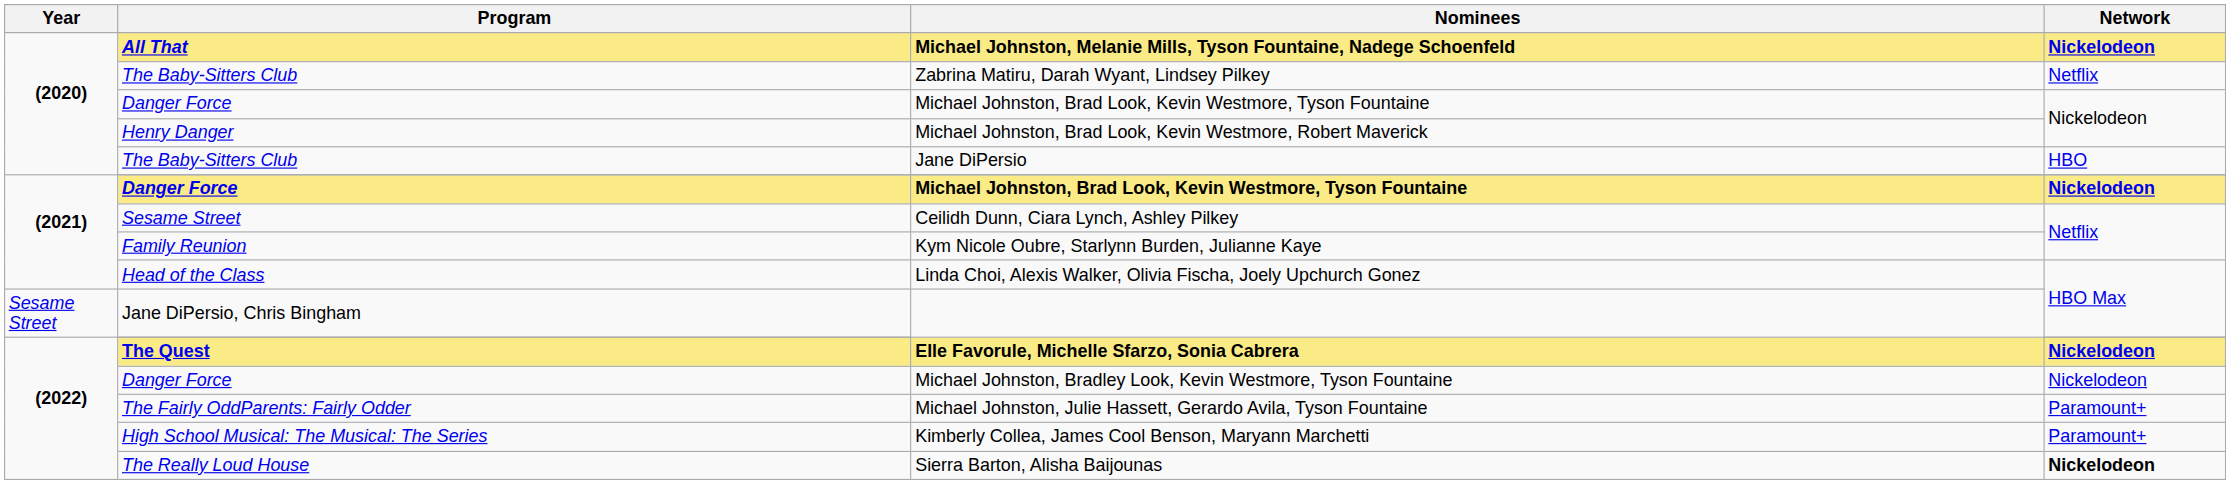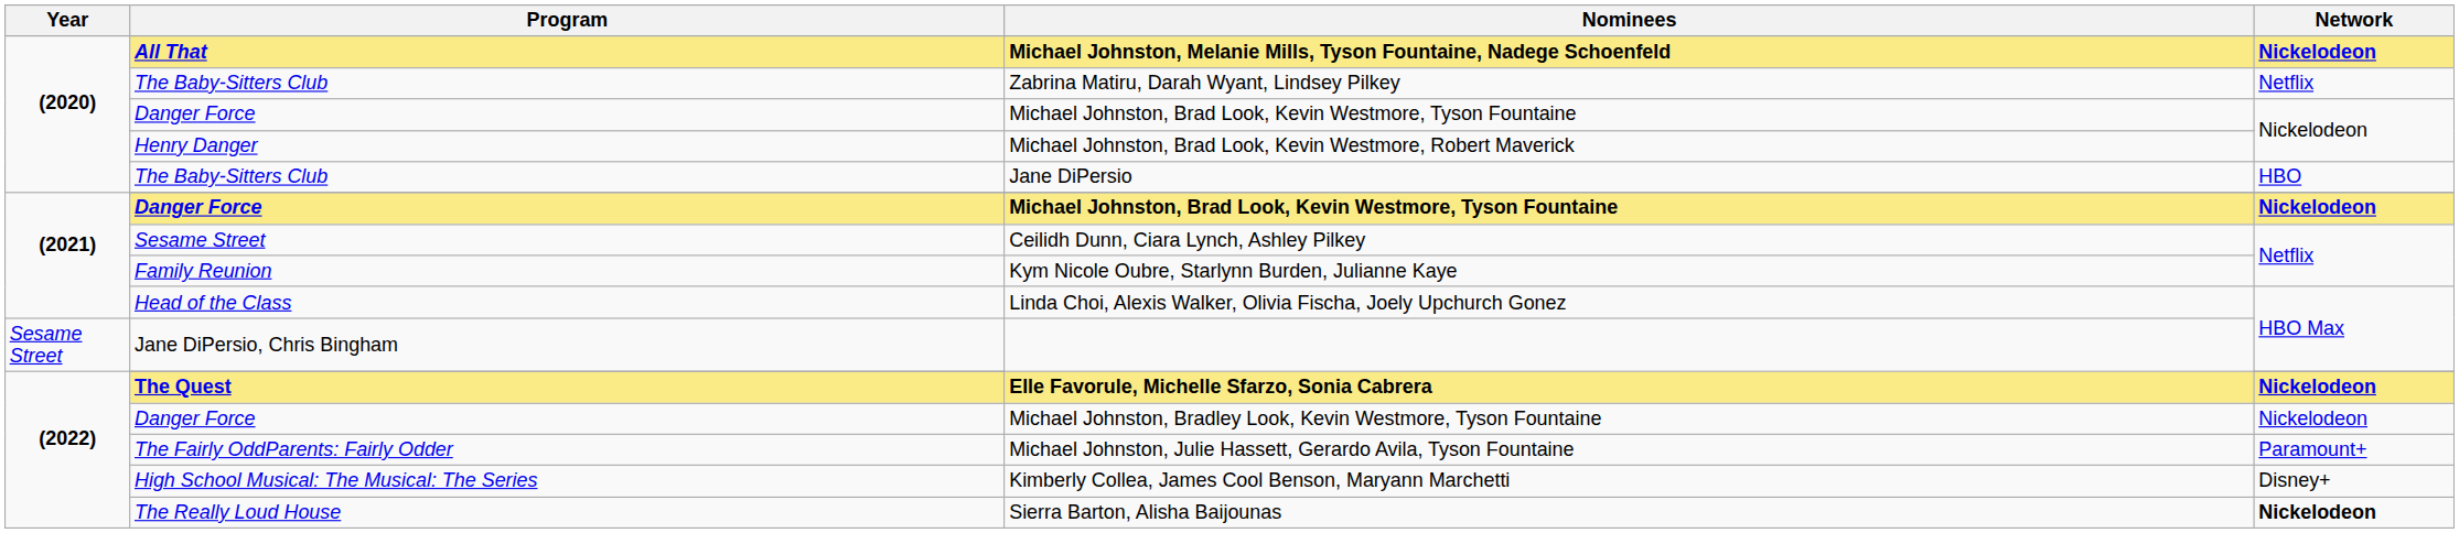 <table class="wikitable" style="width:100%">
 <tr bgcolor="#bebebe">
 <th width="5%">Year</th>
 <th width="35%">Program</th>
 <th width="50%">Nominees</th>
 <th width="8%">Network</th>
 </tr>
 <tr>
 <td rowspan=6 style="text-align:center"><strong>(2020)</strong><br> <br></td>
 </tr>
 <tr style="background:#FAEB86">
 <td><strong><em><a href='#'>All That</a></em></strong></td>
 <td><strong>Michael Johnston, Melanie Mills, Tyson Fountaine, Nadege Schoenfeld</strong></td>
 <td><strong><a href='#'>Nickelodeon</a></strong></td>
 </tr>
 <tr>
 <td><em><a href='#'>The Baby-Sitters Club</a></em></td>
 <td>Zabrina Matiru, Darah Wyant, Lindsey Pilkey</td>
 <td><a href='#'>Netflix</a></td>
 </tr>
 <tr>
 <td><em><a href='#'>Danger Force</a></em></td>
 <td>Michael Johnston, Brad Look, Kevin Westmore, Tyson Fountaine</td>
 <td rowspan="2">Nickelodeon</td>
 </tr>
 <tr>
 <td><em><a href='#'>Henry Danger</a></em></td>
 <td>Michael Johnston, Brad Look, Kevin Westmore, Robert Maverick</td>
 </tr>
 <tr>
 <td><em><a href='#'>The Baby-Sitters Club</a></em></td>
 <td>Jane DiPersio</td>
 <td><a href='#'>HBO</a></td>
 </tr>
 <tr>
 <td rowspan=6 style="text-align:center"><strong>(2021)</strong><br> <br> </td>
 </tr>
 <tr>
 </tr>
 <tr style="background:#FAEB86">
 <td><strong><em><a href='#'>Danger Force</a></em></strong></td>
 <td><strong>Michael Johnston, Brad Look, Kevin Westmore, Tyson Fountaine</strong></td>
 <td><strong><a href='#'>Nickelodeon</a></strong></td>
 </tr>
 <tr>
 <td><em><a href='#'>Sesame Street</a></em></td>
 <td>Ceilidh Dunn, Ciara Lynch, Ashley Pilkey</td>
 <td rowspan="2"><a href='#'>Netflix</a></td>
 </tr>
 <tr>
 <td><em><a href='#'>Family Reunion</a></em></td>
 <td>Kym Nicole Oubre, Starlynn Burden, Julianne Kaye</td>
 </tr>
 <tr>
 <td><em><a href='#'>Head of the Class</a></em></td>
 <td>Linda Choi, Alexis Walker, Olivia Fischa, Joely Upchurch Gonez</td>
 <td rowspan="2"><a href='#'>HBO Max</a></td>
 </tr>
 <tr>
 <td><em><a href='#'>Sesame Street</a></em></td>
 <td>Jane DiPersio, Chris Bingham</td>
 </tr>
 <tr>
 <td rowspan=6 style="text-align:center"><strong>(2022)</strong><br><br></td>
 </tr>
 <tr style="background:#FAEB86">
 <td><strong><a href='#'>The Quest</a></strong></td>
 <td><strong>Elle Favorule, Michelle Sfarzo, Sonia Cabrera</strong></td>
 <td><strong><a href='#'>Nickelodeon</a></strong></td>
 </tr>
 <tr>
 <td><em><a href='#'>Danger Force</a></em></td>
 <td>Michael Johnston, Bradley Look, Kevin Westmore, Tyson Fountaine</td>
 <td><a href='#'>Nickelodeon</a></td>
 </tr>
 <tr>
 <td><em><a href='#'>The Fairly OddParents: Fairly Odder</a></em></td>
 <td>Michael Johnston, Julie Hassett, Gerardo Avila, Tyson Fountaine</td>
 <td><a href='#'>Paramount+</a></td>
 </tr>
 <tr>
 <td><em><a href='#'>High School Musical: The Musical: The Series</a></em></td>
 <td>Kimberly Collea, James Cool Benson, Maryann Marchetti</td>
-<td><a href='#'>Paramount+</a></td>
+<td>Disney+</td>
 </tr>
 <tr>
 <td><em><a href='#'>The Really Loud House</a></em></td>
 <td>Sierra Barton, Alisha Baijounas</td>
 <td><strong>Nickelodeon</strong></td>
 </tr>
 </table>
